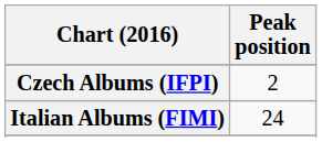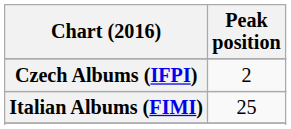 <table class="wikitable sortable plainrowheaders" style="text-align:center">
 <tr>
 <th scope="col">Chart (2016)</th>
 <th scope="col">Peak<br> position</th>
 </tr>
 <tr>
 </tr>
 <tr>
 </tr>
 <tr>
 </tr>
 <tr>
 <th scope="row">Czech Albums (<a href='#'>IFPI</a>)</th>
 <td>2</td>
 </tr>
 <tr>
 </tr>
 <tr>
 </tr>
 <tr>
 </tr>
 <tr>
 </tr>
 <tr>
 </tr>
 <tr>
 </tr>
 <tr>
 <th scope="row">Italian Albums (<a href='#'>FIMI</a>)</th>
-<td>24</td>
+<td>25</td>
 </tr>
 <tr>
 </tr>
 <tr>
 </tr>
 <tr>
 </tr>
 <tr>
 </tr>
 <tr>
 </tr>
 <tr>
 </tr>
 <tr>
 </tr>
 </table>
